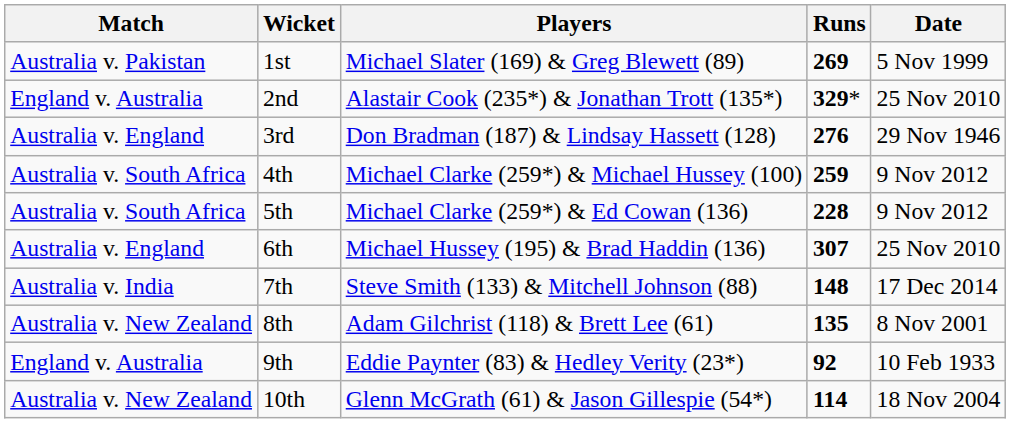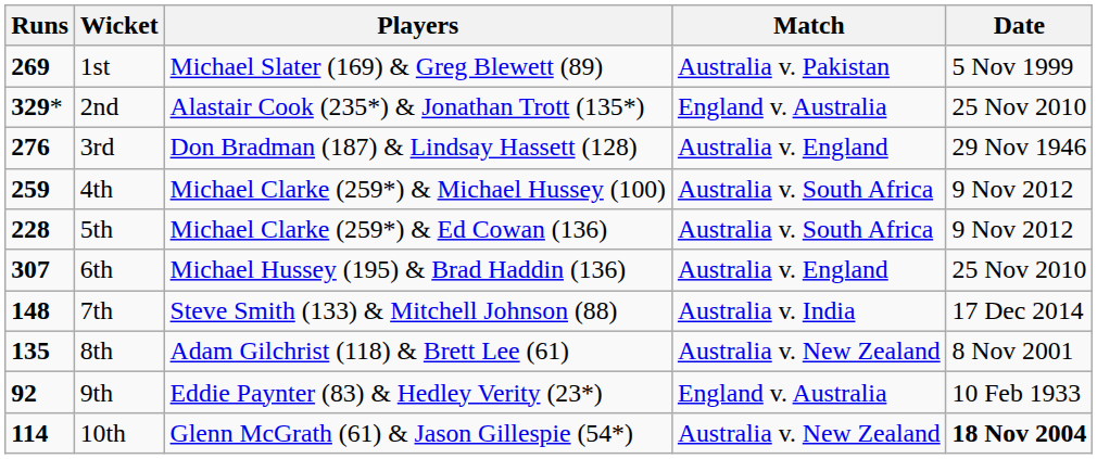 <table class="wikitable">
 <tr>
-<th>Match</th>
+<th>Runs</th>
 <th>Wicket</th>
 <th>Players</th>
-<th>Runs</th>
+<th>Match</th>
 <th>Date</th>
 </tr>
 <tr>
-<td> <a href='#'>Australia</a> v.  <a href='#'>Pakistan</a></td>
+<td><strong>269</strong></td>
 <td>1st</td>
 <td><a href='#'>Michael Slater</a> (169) & <a href='#'>Greg Blewett</a> (89)</td>
-<td><strong>269</strong></td>
+<td> <a href='#'>Australia</a> v.  <a href='#'>Pakistan</a></td>
 <td>5 Nov 1999</td>
 </tr>
 <tr>
-<td> <a href='#'>England</a> v.  <a href='#'>Australia</a></td>
+<td><strong>329</strong>*</td>
 <td>2nd</td>
 <td><a href='#'>Alastair Cook</a> (235*) & <a href='#'>Jonathan Trott</a> (135*)</td>
-<td><strong>329</strong>*</td>
+<td> <a href='#'>England</a> v.  <a href='#'>Australia</a></td>
 <td>25 Nov 2010</td>
 </tr>
 <tr>
-<td> <a href='#'>Australia</a> v.  <a href='#'>England</a></td>
+<td><strong>276</strong></td>
 <td>3rd</td>
 <td><a href='#'>Don Bradman</a> (187) & <a href='#'>Lindsay Hassett</a> (128)</td>
-<td><strong>276</strong></td>
+<td> <a href='#'>Australia</a> v.  <a href='#'>England</a></td>
 <td>29 Nov 1946</td>
 </tr>
 <tr>
-<td> <a href='#'>Australia</a> v.  <a href='#'>South Africa</a></td>
+<td><strong>259</strong></td>
 <td>4th</td>
 <td><a href='#'>Michael Clarke</a> (259*) & <a href='#'>Michael Hussey</a> (100)</td>
-<td><strong>259</strong></td>
+<td> <a href='#'>Australia</a> v.  <a href='#'>South Africa</a></td>
 <td>9 Nov 2012</td>
 </tr>
 <tr>
-<td> <a href='#'>Australia</a> v.  <a href='#'>South Africa</a></td>
+<td><strong>228</strong></td>
 <td>5th</td>
 <td><a href='#'>Michael Clarke</a> (259*) & <a href='#'>Ed Cowan</a> (136)</td>
-<td><strong>228</strong></td>
+<td> <a href='#'>Australia</a> v.  <a href='#'>South Africa</a></td>
 <td>9 Nov 2012</td>
 </tr>
 <tr>
-<td> <a href='#'>Australia</a> v.  <a href='#'>England</a></td>
+<td><strong>307</strong></td>
 <td>6th</td>
 <td><a href='#'>Michael Hussey</a> (195) & <a href='#'>Brad Haddin</a> (136)</td>
-<td><strong>307</strong></td>
+<td> <a href='#'>Australia</a> v.  <a href='#'>England</a></td>
 <td>25 Nov 2010</td>
 </tr>
 <tr>
-<td> <a href='#'>Australia</a> v.  <a href='#'>India</a></td>
+<td><strong>148</strong></td>
 <td>7th</td>
 <td><a href='#'>Steve Smith</a> (133) & <a href='#'>Mitchell Johnson</a> (88)</td>
-<td><strong>148</strong></td>
+<td> <a href='#'>Australia</a> v.  <a href='#'>India</a></td>
 <td>17 Dec 2014</td>
 </tr>
 <tr>
-<td> <a href='#'>Australia</a> v.  <a href='#'>New Zealand</a></td>
+<td><strong>135</strong></td>
 <td>8th</td>
 <td><a href='#'>Adam Gilchrist</a> (118) & <a href='#'>Brett Lee</a> (61)</td>
-<td><strong>135</strong></td>
+<td> <a href='#'>Australia</a> v.  <a href='#'>New Zealand</a></td>
 <td>8 Nov 2001</td>
 </tr>
 <tr>
-<td> <a href='#'>England</a> v.  <a href='#'>Australia</a></td>
+<td><strong>92</strong></td>
 <td>9th</td>
 <td><a href='#'>Eddie Paynter</a> (83) & <a href='#'>Hedley Verity</a> (23*)</td>
-<td><strong>92</strong></td>
+<td> <a href='#'>England</a> v.  <a href='#'>Australia</a></td>
 <td>10 Feb 1933</td>
 </tr>
 <tr>
-<td> <a href='#'>Australia</a> v.  <a href='#'>New Zealand</a></td>
+<td><strong>114</strong></td>
 <td>10th</td>
 <td><a href='#'>Glenn McGrath</a> (61) & <a href='#'>Jason Gillespie</a> (54*)</td>
-<td><strong>114</strong></td>
-<td>18 Nov 2004</td>
+<td> <a href='#'>Australia</a> v.  <a href='#'>New Zealand</a></td>
+<td><strong>18 Nov 2004</strong></td>
 </tr>
 </table>
